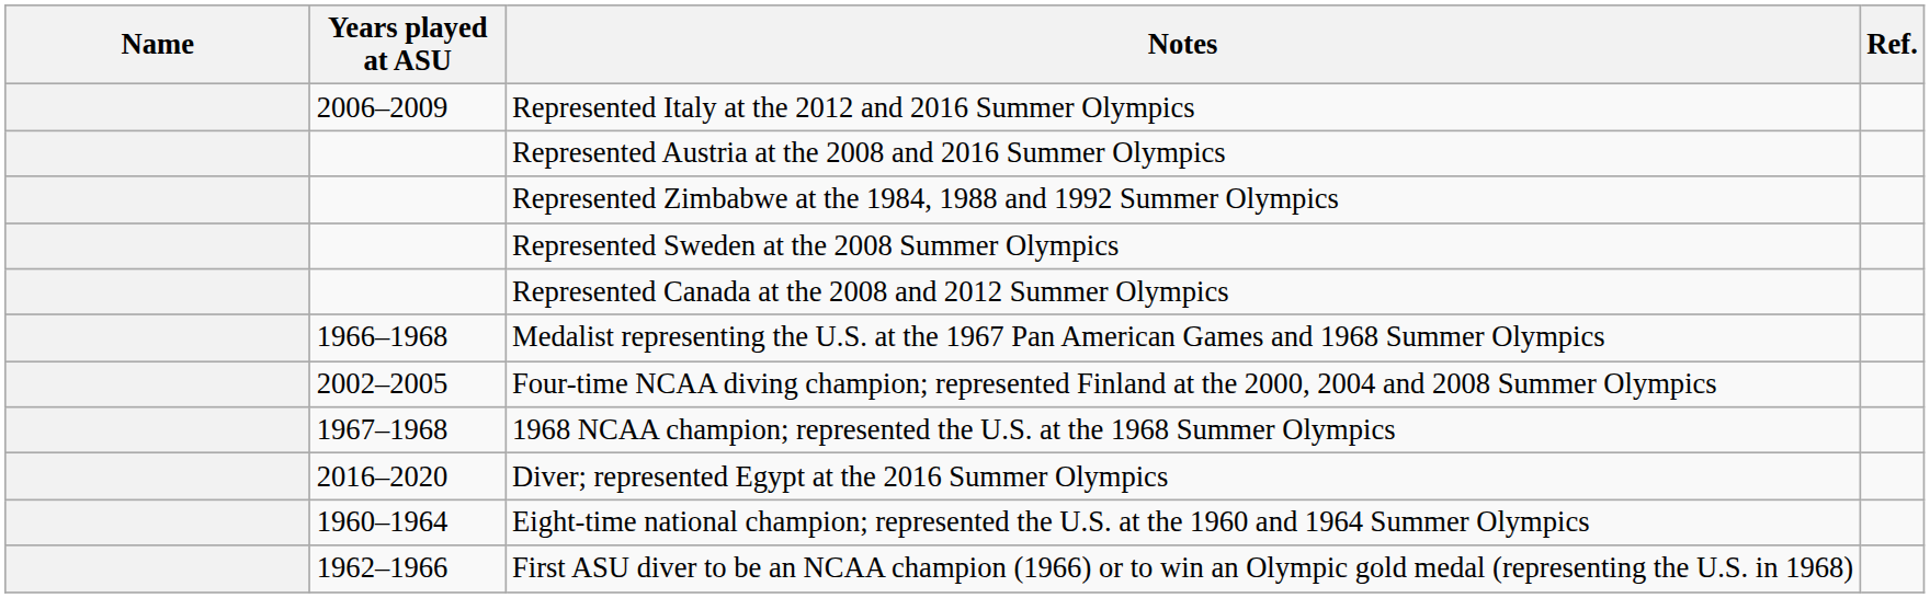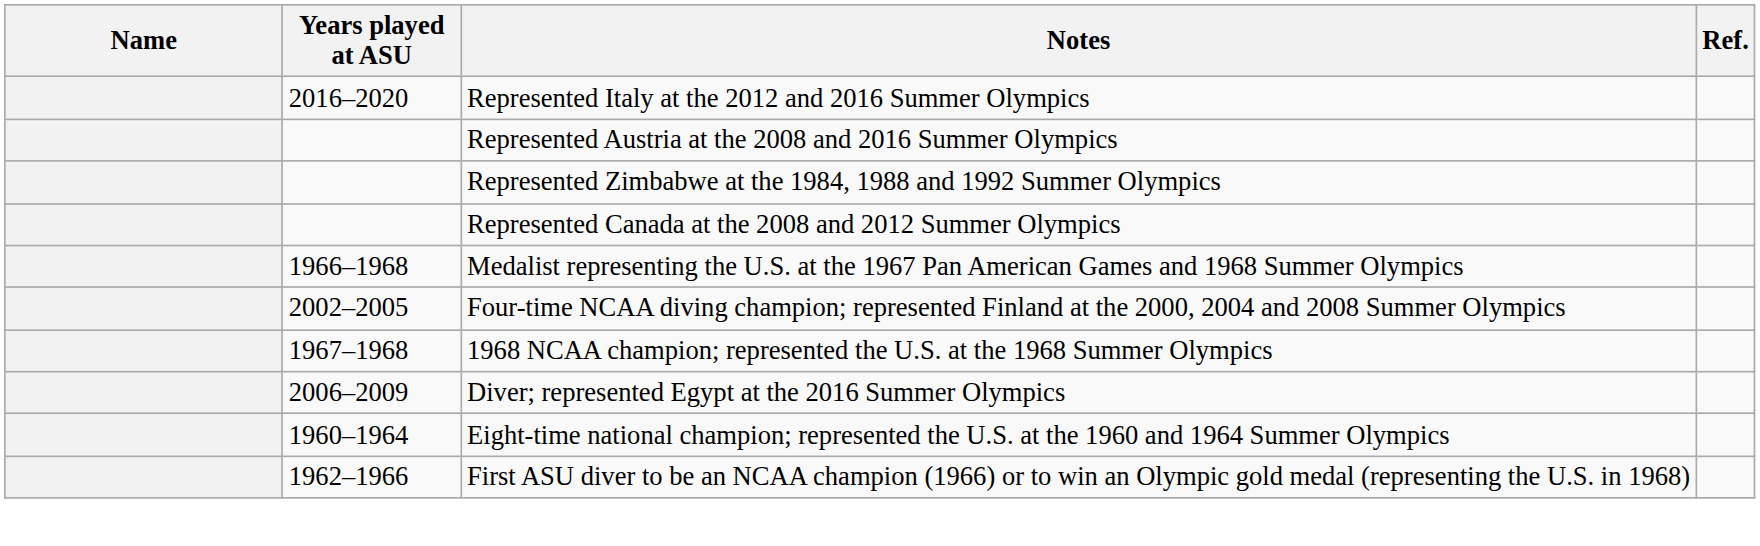 <table class="wikitable sortable">
 <tr>
 <th scope = "col" width="160">Name</th>
 <th scope = "col" width="100">Years played at ASU</th>
 <th scope = "col" width="*" class="unsortable">Notes</th>
 <th scope = "col" width="*" class="unsortable">Ref.</th>
 </tr>
 <tr>
 <th scope = "row"> </th>
-<td>2006–2009</td>
+<td>2016–2020</td>
 <td>Represented Italy at the 2012 and 2016 Summer Olympics</td>
 <td></td>
 </tr>
 <tr>
 <th scope = "row"></th>
 <td></td>
 <td>Represented Austria at the 2008 and 2016 Summer Olympics</td>
 <td></td>
 </tr>
 <tr>
 <th scope = "row"></th>
 <td></td>
 <td>Represented Zimbabwe at the 1984, 1988 and 1992 Summer Olympics</td>
-<td></td>
-</tr>
-<tr>
-<th scope = "row"></th>
-<td></td>
-<td>Represented Sweden at the 2008 Summer Olympics</td>
 <td></td>
 </tr>
 <tr>
 <th scope = "row"></th>
 <td></td>
 <td>Represented Canada at the 2008 and 2012 Summer Olympics</td>
 <td></td>
 </tr>
 <tr>
 <th scope = "row"></th>
 <td>1966–1968</td>
 <td>Medalist representing the U.S. at the 1967 Pan American Games and 1968 Summer Olympics</td>
 <td></td>
 </tr>
 <tr>
 <th scope = "row"></th>
 <td>2002–2005</td>
 <td>Four-time NCAA diving champion; represented Finland at the 2000, 2004 and 2008 Summer Olympics</td>
 <td></td>
 </tr>
 <tr>
 <th scope = "row"></th>
 <td>1967–1968</td>
 <td>1968 NCAA champion; represented the U.S. at the 1968 Summer Olympics</td>
 <td></td>
 </tr>
 <tr>
 <th scope = "row"></th>
-<td>2016–2020</td>
+<td>2006–2009</td>
 <td>Diver; represented Egypt at the 2016 Summer Olympics</td>
 <td></td>
 </tr>
 <tr>
 <th scope = "row"></th>
 <td>1960–1964</td>
 <td>Eight-time national champion; represented the U.S. at the 1960 and 1964 Summer Olympics</td>
 <td></td>
 </tr>
 <tr>
 <th scope = "row"></th>
 <td>1962–1966</td>
 <td>First ASU diver to be an NCAA champion (1966) or to win an Olympic gold medal (representing the U.S. in 1968)</td>
 <td></td>
 </tr>
 </table>
